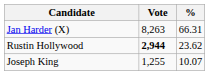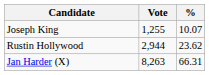 <table class="wikitable">
 <tr>
 <th bgcolor="#DDDDFF" width="200px">Candidate</th>
 <th bgcolor="#DDDDFF" width="50px">Vote</th>
 <th bgcolor="#DDDDFF" width="30px">%</th>
 </tr>
 <tr>
+<td>Joseph King</td>
+<td>1,255</td>
+<td>10.07</td>
+</tr>
+<tr>
+<td>Rustin Hollywood</td>
+<td>2,944</td>
+<td>23.62</td>
+</tr>
+<tr>
 <td><a href='#'>Jan Harder</a> (X)</td>
 <td>8,263</td>
 <td>66.31</td>
 </tr>
-<tr>
-<td>Rustin Hollywood</td>
-<td><strong>2,944</strong></td>
-<td>23.62</td>
-</tr>
-<tr>
-<td>Joseph King</td>
-<td>1,255</td>
-<td>10.07</td>
-</tr>
 </table>
